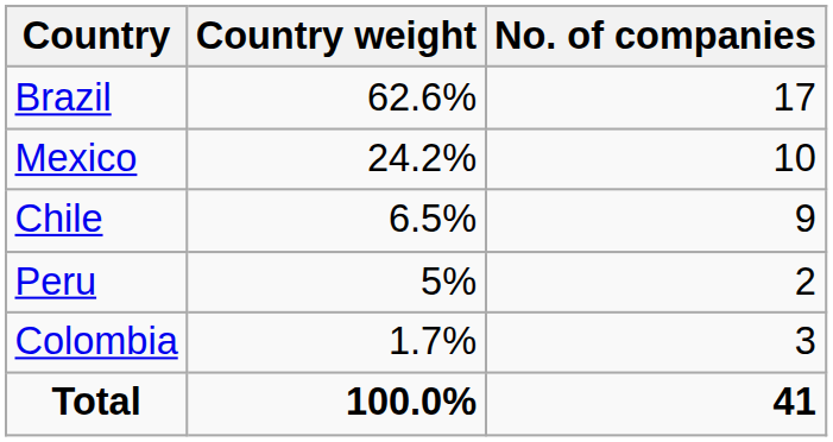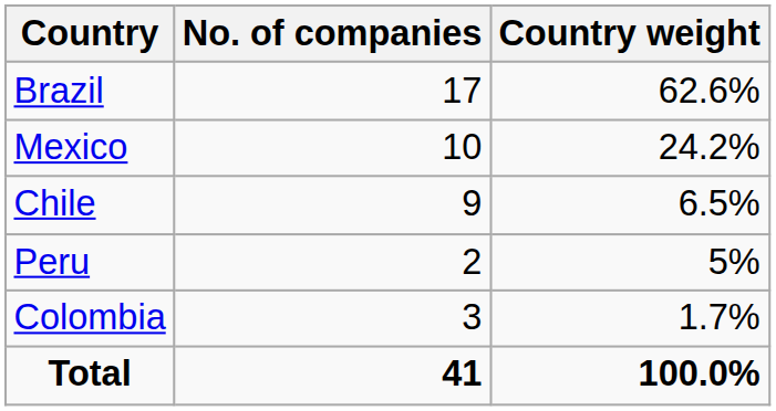 <table class="wikitable sortable">
 <tr>
 <th>Country</th>
+<th>No. of companies</th>
 <th>Country weight</th>
-<th>No. of companies</th>
 </tr>
 <tr>
 <td><a href='#'>Brazil</a></td>
+<td align="right">17</td>
 <td align="right">62.6%</td>
-<td align="right">17</td>
 </tr>
 <tr>
 <td><a href='#'>Mexico</a></td>
+<td align="right">10</td>
 <td align="right">24.2%</td>
-<td align="right">10</td>
 </tr>
 <tr>
 <td><a href='#'>Chile</a></td>
+<td align="right">9</td>
 <td align="right">6.5%</td>
-<td align="right">9</td>
 </tr>
 <tr>
 <td><a href='#'>Peru</a></td>
+<td align="right">2</td>
 <td align="right">5%</td>
-<td align="right">2</td>
 </tr>
 <tr>
 <td><a href='#'>Colombia</a></td>
+<td align="right">3</td>
 <td align="right">1.7%</td>
-<td align="right">3</td>
 </tr>
 <tr>
 <td align="center"><strong>Total</strong></td>
+<td align="right"><strong>41</strong></td>
 <td align="right"><strong>100.0%</strong></td>
-<td align="right"><strong>41</strong></td>
 </tr>
 </table>
